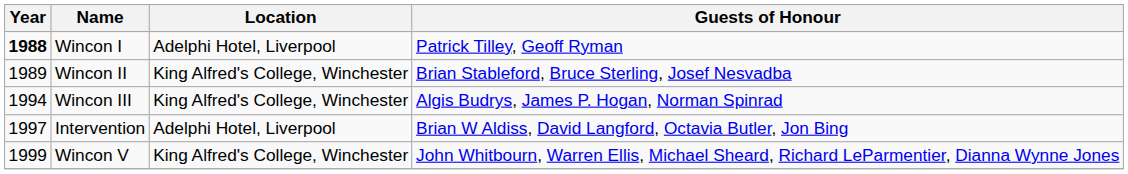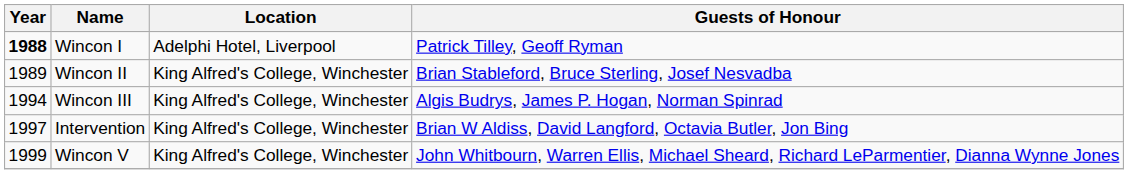 <table class="wikitable">
 <tr>
 <th>Year</th>
 <th>Name</th>
 <th>Location</th>
 <th>Guests of Honour</th>
 </tr>
 <tr>
 <td><strong>1988</strong></td>
 <td>Wincon I</td>
 <td>Adelphi Hotel, Liverpool</td>
 <td><a href='#'>Patrick Tilley</a>, <a href='#'>Geoff Ryman</a></td>
 </tr>
 <tr>
 <td>1989</td>
 <td>Wincon II</td>
 <td>King Alfred's College, Winchester</td>
 <td><a href='#'>Brian Stableford</a>, <a href='#'>Bruce Sterling</a>, <a href='#'>Josef Nesvadba</a></td>
 </tr>
 <tr>
 <td>1994</td>
 <td>Wincon III</td>
 <td>King Alfred's College, Winchester</td>
 <td><a href='#'>Algis Budrys</a>, <a href='#'>James P. Hogan</a>, <a href='#'>Norman Spinrad</a></td>
 </tr>
 <tr>
 <td>1997</td>
 <td>Intervention</td>
-<td>Adelphi Hotel, Liverpool</td>
+<td>King Alfred's College, Winchester</td>
 <td><a href='#'>Brian W Aldiss</a>, <a href='#'>David Langford</a>, <a href='#'>Octavia Butler</a>, <a href='#'>Jon Bing</a></td>
 </tr>
 <tr>
 <td>1999</td>
 <td>Wincon V</td>
 <td>King Alfred's College, Winchester</td>
 <td><a href='#'>John Whitbourn</a>, <a href='#'>Warren Ellis</a>, <a href='#'>Michael Sheard</a>, <a href='#'>Richard LeParmentier</a>, <a href='#'>Dianna Wynne Jones</a></td>
 </tr>
 <tr>
 </tr>
 </table>
